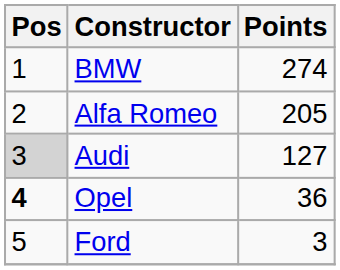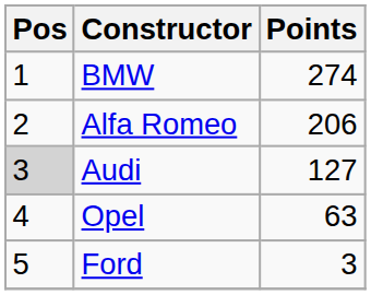 <table class="wikitable"   style="font-size:   85%;">
 <tr>
 <th>Pos</th>
 <th>Constructor</th>
 <th>Points</th>
 </tr>
 <tr>
 <td>1</td>
 <td> <a href='#'>BMW</a></td>
 <td align="right">274</td>
 </tr>
 <tr>
 <td>2</td>
 <td> <a href='#'>Alfa Romeo</a></td>
-<td align="right">205</td>
+<td align="right">206</td>
 </tr>
 <tr>
 <td style="background: lightgrey;">3</td>
 <td> <a href='#'>Audi</a></td>
 <td align="right">127</td>
 </tr>
 <tr>
-<td><strong>4</strong></td>
+<td>4</td>
 <td> <a href='#'>Opel</a></td>
-<td align="right">36</td>
+<td align="right">63</td>
 </tr>
 <tr>
 <td>5</td>
 <td> <a href='#'>Ford</a></td>
 <td align="right">3</td>
 </tr>
 <tr>
 </tr>
 </table>
